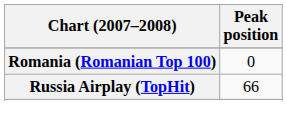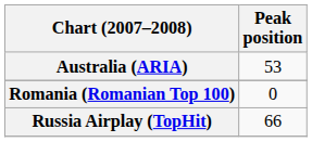 <table class="wikitable sortable plainrowheaders" style="text-align:center">
 <tr>
 <th scope="col">Chart (2007–2008)</th>
 <th scope="col">Peak<br>position</th>
+</tr>
+<tr>
+<th scope="row">Australia (<a href='#'>ARIA</a>)</th>
+<td>53</td>
 </tr>
 <tr>
 </tr>
 <tr>
 </tr>
 <tr>
 </tr>
 <tr>
 </tr>
 <tr>
 </tr>
 <tr>
 </tr>
 <tr>
 </tr>
 <tr>
 </tr>
 <tr>
 </tr>
 <tr>
 </tr>
 <tr>
 </tr>
 <tr>
 </tr>
 <tr>
 </tr>
 <tr>
 </tr>
 <tr>
 </tr>
 <tr>
 </tr>
 <tr>
 </tr>
 <tr>
 </tr>
 <tr>
 <th scope="row">Romania (<a href='#'>Romanian Top 100</a>)</th>
 <td>0</td>
 </tr>
 <tr>
 <th scope="row">Russia Airplay (<a href='#'>TopHit</a>)</th>
 <td>66</td>
 </tr>
 <tr>
 </tr>
 <tr>
 </tr>
 <tr>
 </tr>
 <tr>
 </tr>
 <tr>
 </tr>
 <tr>
 </tr>
 </table>
